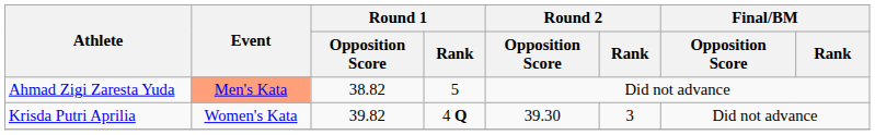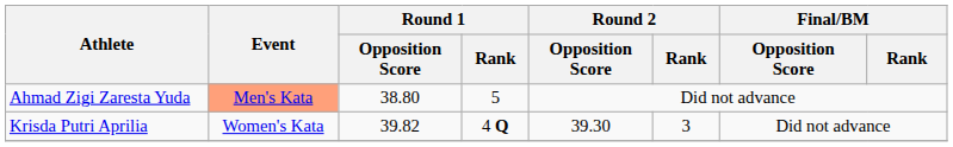 <table class=wikitable style="text-align:center; font-size:90%">
 <tr>
 <th width="160" rowspan="2">Athlete</th>
 <th width="100" rowspan="2">Event</th>
 <th width="150" colspan="2">Round 1</th>
 <th width="150" colspan="2">Round 2</th>
 <th width="180" colspan="2">Final/BM</th>
 </tr>
 <tr>
 <th>Opposition<br>Score</th>
 <th>Rank</th>
 <th>Opposition<br>Score</th>
 <th>Rank</th>
 <th>Opposition<br>Score</th>
 <th>Rank</th>
 </tr>
 <tr>
 <td align=left><a href='#'>Ahmad Zigi Zaresta Yuda</a></td>
 <td align=centre style="background: lightsalmon;"><a href='#'>Men's Kata</a></td>
-<td>38.82</td>
+<td>38.80</td>
 <td>5</td>
 <td colspan="4">Did not advance</td>
 </tr>
 <tr>
 <td align=left><a href='#'>Krisda Putri Aprilia</a></td>
 <td align=centre><a href='#'>Women's Kata</a></td>
 <td>39.82</td>
 <td>4 <strong>Q</strong></td>
 <td>39.30</td>
 <td>3</td>
 <td colspan="2">Did not advance</td>
 </tr>
 <tr>
 </tr>
 </table>
